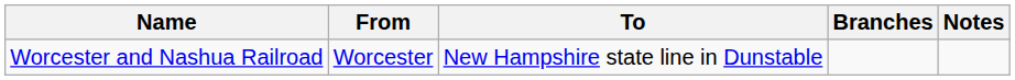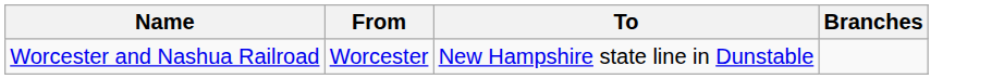 <table class="wikitable">
 <tr>
 <th>Name</th>
 <th>From</th>
 <th>To</th>
 <th>Branches</th>
-<th>Notes</th>
 </tr>
 <tr>
 <td><a href='#'>Worcester and Nashua Railroad</a></td>
 <td><a href='#'>Worcester</a></td>
 <td><a href='#'>New Hampshire</a> state line in <a href='#'>Dunstable</a></td>
 <td></td>
-<td></td>
 </tr>
 </table>
